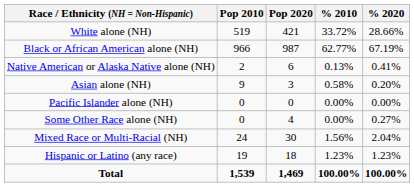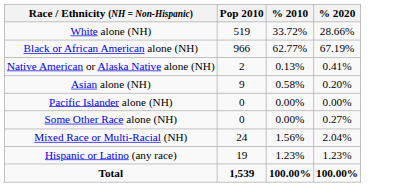 <table class="wikitable" style="text-align:center;">
 <tr>
 <th>Race / Ethnicity <small>(<em>NH = Non-Hispanic</em>)</small></th>
 <th>Pop 2010</th>
-<th>Pop 2020</th>
 <th>% 2010</th>
 <th>% 2020</th>
 </tr>
 <tr>
 <td><a href='#'>White</a> alone (NH)</td>
 <td>519</td>
-<td>421</td>
 <td>33.72%</td>
 <td>28.66%</td>
 </tr>
 <tr>
 <td><a href='#'>Black or African American</a> alone (NH)</td>
 <td>966</td>
-<td>987</td>
 <td>62.77%</td>
 <td>67.19%</td>
 </tr>
 <tr>
 <td><a href='#'>Native American</a> or <a href='#'>Alaska Native</a> alone (NH)</td>
 <td>2</td>
-<td>6</td>
 <td>0.13%</td>
 <td>0.41%</td>
 </tr>
 <tr>
 <td><a href='#'>Asian</a> alone (NH)</td>
 <td>9</td>
-<td>3</td>
 <td>0.58%</td>
 <td>0.20%</td>
 </tr>
 <tr>
 <td><a href='#'>Pacific Islander</a> alone (NH)</td>
-<td>0</td>
 <td>0</td>
 <td>0.00%</td>
 <td>0.00%</td>
 </tr>
 <tr>
 <td><a href='#'>Some Other Race</a> alone (NH)</td>
 <td>0</td>
-<td>4</td>
 <td>0.00%</td>
 <td>0.27%</td>
 </tr>
 <tr>
 <td><a href='#'>Mixed Race or Multi-Racial</a> (NH)</td>
 <td>24</td>
-<td>30</td>
 <td>1.56%</td>
 <td>2.04%</td>
 </tr>
 <tr>
 <td><a href='#'>Hispanic or Latino</a> (any race)</td>
 <td>19</td>
-<td>18</td>
 <td>1.23%</td>
 <td>1.23%</td>
 </tr>
 <tr>
 <td><strong>Total</strong></td>
 <td><strong>1,539</strong></td>
-<td><strong>1,469</strong></td>
 <td><strong>100.00%</strong></td>
 <td><strong>100.00%</strong></td>
 </tr>
 </table>
